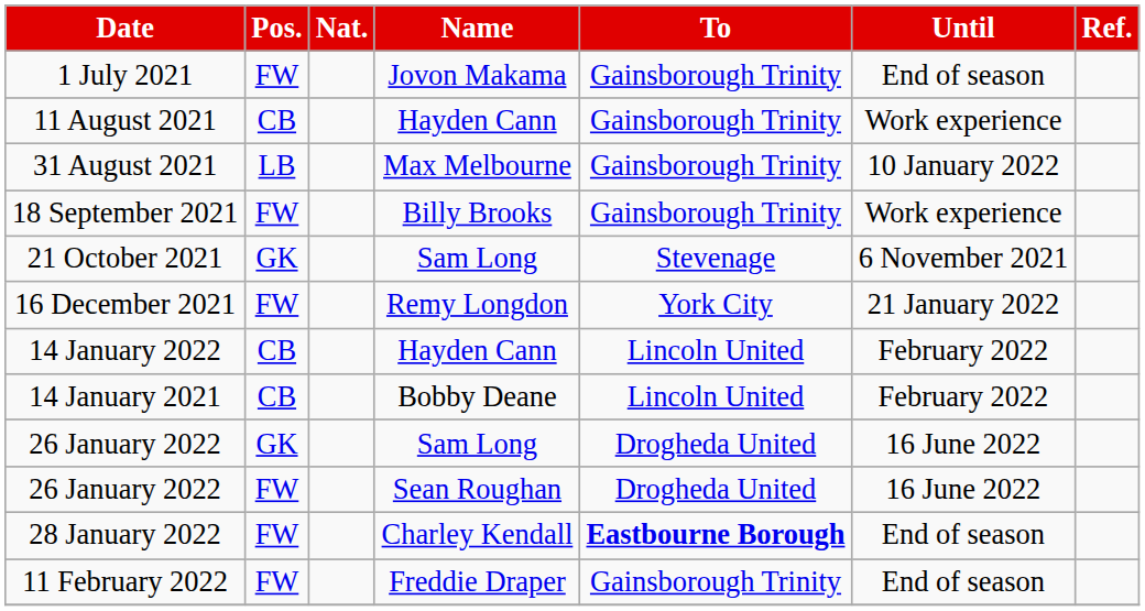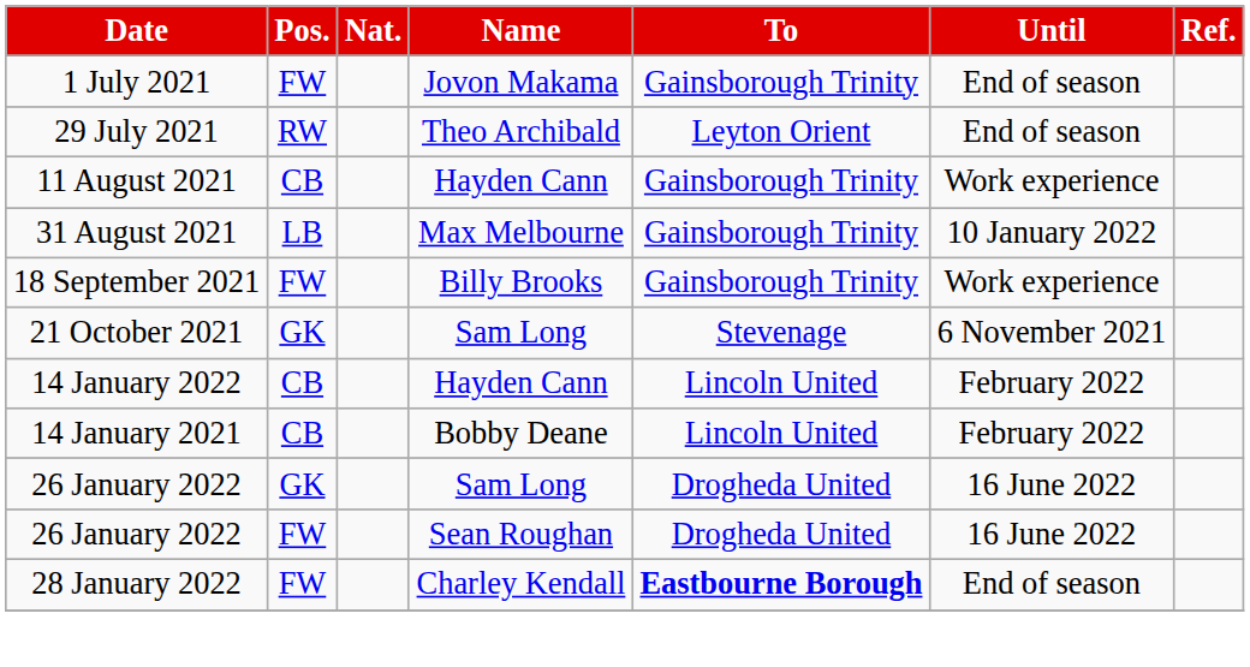 <table class="wikitable" style="text-align:center;">
 <tr>
 <th style="background:#E00000; color:white;">Date</th>
 <th style="background:#E00000; color:white;">Pos.</th>
 <th style="background:#E00000; color:white;">Nat.</th>
 <th style="background:#E00000; color:white;">Name</th>
 <th style="background:#E00000; color:white;">To</th>
 <th style="background:#E00000; color:white;">Until</th>
 <th style="background:#E00000; color:white;">Ref.</th>
 </tr>
 <tr>
 <td>1 July 2021</td>
 <td><a href='#'>FW</a></td>
 <td></td>
 <td><a href='#'>Jovon Makama</a></td>
 <td><a href='#'>Gainsborough Trinity</a></td>
+<td>End of season</td>
+<td></td>
+</tr>
+<tr>
+<td>29 July 2021</td>
+<td><a href='#'>RW</a></td>
+<td></td>
+<td><a href='#'>Theo Archibald</a></td>
+<td><a href='#'>Leyton Orient</a></td>
 <td>End of season</td>
 <td></td>
 </tr>
 <tr>
 <td>11 August 2021</td>
 <td><a href='#'>CB</a></td>
 <td></td>
 <td><a href='#'>Hayden Cann</a></td>
 <td><a href='#'>Gainsborough Trinity</a></td>
 <td>Work experience</td>
 <td></td>
 </tr>
 <tr>
 <td>31 August 2021</td>
 <td><a href='#'>LB</a></td>
 <td></td>
 <td><a href='#'>Max Melbourne</a></td>
 <td><a href='#'>Gainsborough Trinity</a></td>
 <td>10 January 2022</td>
 <td></td>
 </tr>
 <tr>
 <td>18 September 2021</td>
 <td><a href='#'>FW</a></td>
 <td></td>
 <td><a href='#'>Billy Brooks</a></td>
 <td><a href='#'>Gainsborough Trinity</a></td>
 <td>Work experience</td>
 <td></td>
 </tr>
 <tr>
 <td>21 October 2021</td>
 <td><a href='#'>GK</a></td>
 <td></td>
 <td><a href='#'>Sam Long</a></td>
 <td><a href='#'>Stevenage</a></td>
 <td>6 November 2021</td>
-<td></td>
-</tr>
-<tr>
-<td>16 December 2021</td>
-<td><a href='#'>FW</a></td>
-<td></td>
-<td><a href='#'>Remy Longdon</a></td>
-<td><a href='#'>York City</a></td>
-<td>21 January 2022</td>
 <td></td>
 </tr>
 <tr>
 <td>14 January 2022</td>
 <td><a href='#'>CB</a></td>
 <td></td>
 <td><a href='#'>Hayden Cann</a></td>
 <td><a href='#'>Lincoln United</a></td>
 <td>February 2022</td>
 <td></td>
 </tr>
 <tr>
 <td>14 January 2021</td>
 <td><a href='#'>CB</a></td>
 <td></td>
 <td>Bobby Deane</td>
 <td><a href='#'>Lincoln United</a></td>
 <td>February 2022</td>
 <td></td>
 </tr>
 <tr>
 <td>26 January 2022</td>
 <td><a href='#'>GK</a></td>
 <td></td>
 <td><a href='#'>Sam Long</a></td>
 <td><a href='#'>Drogheda United</a></td>
 <td>16 June 2022</td>
 <td></td>
 </tr>
 <tr>
 <td>26 January 2022</td>
 <td><a href='#'>FW</a></td>
 <td></td>
 <td><a href='#'>Sean Roughan</a></td>
 <td><a href='#'>Drogheda United</a></td>
 <td>16 June 2022</td>
 <td></td>
 </tr>
 <tr>
 <td>28 January 2022</td>
 <td><a href='#'>FW</a></td>
 <td></td>
 <td><a href='#'>Charley Kendall</a></td>
 <td><strong><a href='#'>Eastbourne Borough</a></strong></td>
 <td>End of season</td>
 <td></td>
 </tr>
 <tr>
-<td>11 February 2022</td>
-<td><a href='#'>FW</a></td>
-<td></td>
-<td><a href='#'>Freddie Draper</a></td>
-<td><a href='#'>Gainsborough Trinity</a></td>
-<td>End of season</td>
-<td></td>
-</tr>
-<tr>
 </tr>
 </table>
